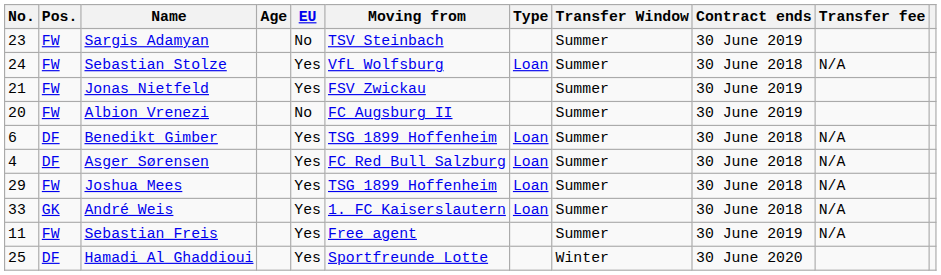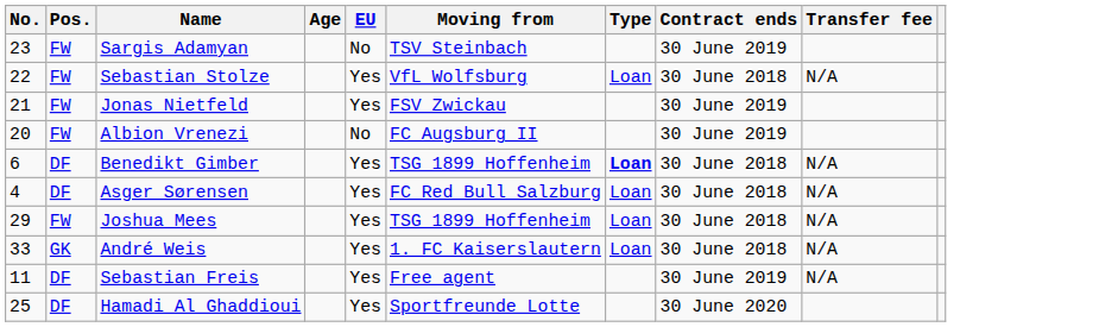 <table class="wikitable">
 <tr>
 <th>No.</th>
 <th>Pos.</th>
 <th>Name</th>
 <th>Age</th>
 <th><a href='#'>EU</a></th>
 <th>Moving from</th>
 <th>Type</th>
-<th>Transfer Window</th>
 <th>Contract ends</th>
 <th>Transfer fee</th>
 <th></th>
 </tr>
 <tr>
 <td>23</td>
 <td><a href='#'>FW</a></td>
 <td> <a href='#'>Sargis Adamyan</a></td>
 <td></td>
 <td>No</td>
 <td><a href='#'>TSV Steinbach</a></td>
 <td></td>
-<td>Summer</td>
 <td>30 June 2019</td>
 <td></td>
 <td></td>
 </tr>
 <tr>
-<td>24</td>
+<td>22</td>
 <td><a href='#'>FW</a></td>
 <td><a href='#'>Sebastian Stolze</a></td>
 <td></td>
 <td>Yes</td>
 <td><a href='#'>VfL Wolfsburg</a></td>
 <td><a href='#'>Loan</a></td>
-<td>Summer</td>
 <td>30 June 2018</td>
 <td>N/A</td>
 <td></td>
 </tr>
 <tr>
 <td>21</td>
 <td><a href='#'>FW</a></td>
 <td><a href='#'>Jonas Nietfeld</a></td>
 <td></td>
 <td>Yes</td>
 <td><a href='#'>FSV Zwickau</a></td>
 <td></td>
-<td>Summer</td>
 <td>30 June 2019</td>
 <td></td>
 <td></td>
 </tr>
 <tr>
 <td>20</td>
 <td><a href='#'>FW</a></td>
 <td> <a href='#'>Albion Vrenezi</a></td>
 <td></td>
 <td>No</td>
 <td><a href='#'>FC Augsburg II</a></td>
 <td></td>
-<td>Summer</td>
 <td>30 June 2019</td>
 <td></td>
 <td></td>
 </tr>
 <tr>
 <td>6</td>
 <td><a href='#'>DF</a></td>
 <td><a href='#'>Benedikt Gimber</a></td>
 <td></td>
 <td>Yes</td>
 <td><a href='#'>TSG 1899 Hoffenheim</a></td>
-<td><a href='#'>Loan</a></td>
-<td>Summer</td>
+<td><strong><a href='#'>Loan</a></strong></td>
 <td>30 June 2018</td>
 <td>N/A</td>
 <td></td>
 </tr>
 <tr>
 <td>4</td>
 <td><a href='#'>DF</a></td>
 <td> <a href='#'>Asger Sørensen</a></td>
 <td></td>
 <td>Yes</td>
 <td><a href='#'>FC Red Bull Salzburg</a></td>
 <td><a href='#'>Loan</a></td>
-<td>Summer</td>
 <td>30 June 2018</td>
 <td>N/A</td>
 <td></td>
 </tr>
 <tr>
 <td>29</td>
 <td><a href='#'>FW</a></td>
 <td><a href='#'>Joshua Mees</a></td>
 <td></td>
 <td>Yes</td>
 <td><a href='#'>TSG 1899 Hoffenheim</a></td>
 <td><a href='#'>Loan</a></td>
-<td>Summer</td>
 <td>30 June 2018</td>
 <td>N/A</td>
 <td></td>
 </tr>
 <tr>
 <td>33</td>
 <td><a href='#'>GK</a></td>
 <td><a href='#'>André Weis</a></td>
 <td></td>
 <td>Yes</td>
 <td><a href='#'>1. FC Kaiserslautern</a></td>
 <td><a href='#'>Loan</a></td>
-<td>Summer</td>
 <td>30 June 2018</td>
 <td>N/A</td>
 <td></td>
 </tr>
 <tr>
 <td>11</td>
-<td><a href='#'>FW</a></td>
+<td><a href='#'>DF</a></td>
 <td><a href='#'>Sebastian Freis</a></td>
 <td></td>
 <td>Yes</td>
 <td><a href='#'>Free agent</a></td>
 <td></td>
-<td>Summer</td>
 <td>30 June 2019</td>
 <td>N/A</td>
 <td></td>
 </tr>
 <tr>
 <td>25</td>
 <td><a href='#'>DF</a></td>
 <td><a href='#'>Hamadi Al Ghaddioui</a></td>
 <td></td>
 <td>Yes</td>
 <td><a href='#'>Sportfreunde Lotte</a></td>
 <td></td>
-<td>Winter</td>
 <td>30 June 2020</td>
 <td></td>
 <td></td>
 </tr>
 </table>
